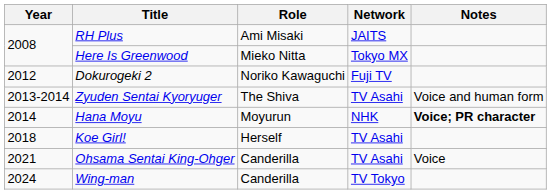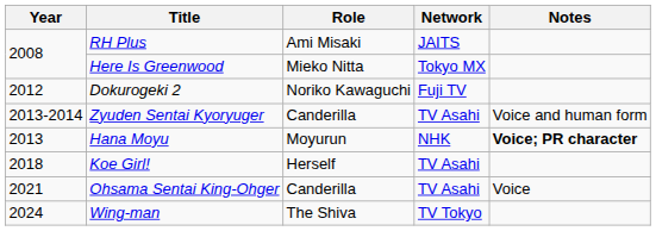 <table class="wikitable sortable">
 <tr>
 <th>Year</th>
 <th>Title</th>
 <th>Role</th>
 <th>Network</th>
 <th class="unsortable">Notes</th>
 </tr>
 <tr>
 <td rowspan="2">2008</td>
 <td><em><a href='#'>RH Plus</a></em></td>
 <td>Ami Misaki</td>
 <td><a href='#'>JAITS</a></td>
 <td></td>
 </tr>
 <tr>
 <td><em><a href='#'>Here Is Greenwood</a></em></td>
 <td>Mieko Nitta</td>
 <td><a href='#'>Tokyo MX</a></td>
 <td></td>
 </tr>
 <tr>
 <td>2012</td>
 <td><em>Dokurogeki 2</em></td>
 <td>Noriko Kawaguchi</td>
 <td><a href='#'>Fuji TV</a></td>
 <td></td>
 </tr>
 <tr>
 <td>2013-2014</td>
 <td><em><a href='#'>Zyuden Sentai Kyoryuger</a></em></td>
-<td>The Shiva</td>
+<td>Canderilla</td>
 <td><a href='#'>TV Asahi</a></td>
 <td>Voice and human form</td>
 </tr>
 <tr>
-<td>2014</td>
+<td>2013</td>
 <td><em><a href='#'>Hana Moyu</a></em></td>
 <td>Moyurun</td>
 <td><a href='#'>NHK</a></td>
 <td><strong>Voice; PR character</strong></td>
 </tr>
 <tr>
 <td>2018</td>
 <td><em><a href='#'>Koe Girl!</a></em></td>
 <td>Herself</td>
 <td><a href='#'>TV Asahi</a></td>
 <td></td>
 </tr>
 <tr>
 <td>2021</td>
 <td><em><a href='#'>Ohsama Sentai King-Ohger</a></em></td>
 <td>Canderilla</td>
 <td><a href='#'>TV Asahi</a></td>
 <td>Voice</td>
 </tr>
 <tr>
 <td>2024</td>
 <td><a href='#'><em>Wing-man</em></a></td>
-<td>Canderilla</td>
+<td>The Shiva</td>
 <td><a href='#'>TV Tokyo</a></td>
 <td></td>
 </tr>
 </table>
